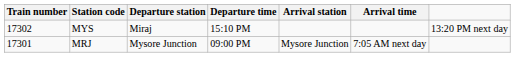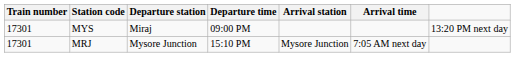 <table class="wikitable">
 <tr>
 <th>Train number</th>
 <th>Station code</th>
 <th>Departure station</th>
 <th>Departure time</th>
 <th>Arrival station</th>
 <th>Arrival time</th>
 </tr>
 <tr>
-<td>17302</td>
+<td>17301</td>
 <td>MYS</td>
 <td>Miraj</td>
-<td>15:10 PM</td>
+<td>09:00 PM</td>
 <td></td>
 <td></td>
 <td>13:20 PM next day</td>
 </tr>
 <tr>
 <td>17301</td>
 <td>MRJ</td>
 <td>Mysore Junction</td>
-<td>09:00 PM</td>
+<td>15:10 PM</td>
 <td>Mysore Junction</td>
 <td>7:05 AM next day</td>
 </tr>
 </table>
